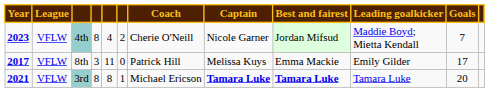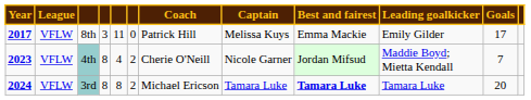 <table class="wikitable">
 <tr>
 <th style="background:#4D2004; color:#FBBF15; border:solid #FBBF15 2px">Year</th>
 <th style="background:#4D2004; color:#FBBF15; border:solid #FBBF15 2px">League</th>
 <th style="background:#4D2004; color:#FBBF15; border:solid #FBBF15 2px"></th>
 <th style="background:#4D2004; color:#FBBF15; border:solid #FBBF15 2px"></th>
 <th style="background:#4D2004; color:#FBBF15; border:solid #FBBF15 2px"></th>
 <th style="background:#4D2004; color:#FBBF15; border:solid #FBBF15 2px"></th>
 <th style="background:#4D2004; color:#FBBF15; border:solid #FBBF15 2px">Coach</th>
 <th style="background:#4D2004; color:#FBBF15; border:solid #FBBF15 2px">Captain</th>
 <th style="background:#4D2004; color:#FBBF15; border:solid #FBBF15 2px">Best and fairest</th>
 <th style="background:#4D2004; color:#FBBF15; border:solid #FBBF15 2px">Leading goalkicker</th>
 <th style="background:#4D2004; color:#FBBF15; border:solid #FBBF15 2px">Goals</th>
 <th style="background:#4D2004; color:#FBBF15; border:solid #FBBF15 2px"></th>
 </tr>
 <tr>
+<td><strong><a href='#'>2017</a></strong></td>
+<td align="center"><a href='#'>VFLW</a></td>
+<td align="center">8th</td>
+<td align="center">3</td>
+<td align="center">11</td>
+<td align="center">0</td>
+<td>Patrick Hill</td>
+<td>Melissa Kuys</td>
+<td>Emma Mackie</td>
+<td>Emily Gilder</td>
+<td align="center">17</td>
+<td align="center"></td>
+</tr>
+<tr>
 <td><strong><a href='#'>2023</a></strong></td>
 <td align="center"><a href='#'>VFLW</a></td>
 <td style=background:#96CDCD; align="center">4th</td>
 <td align="center">8</td>
 <td align="center">4</td>
 <td align="center">2</td>
 <td>Cherie O'Neill</td>
 <td>Nicole Garner</td>
 <td style=background:#DDFFDD>Jordan Mifsud</td>
 <td><a href='#'>Maddie Boyd</a>; <br> Mietta Kendall</td>
 <td align="center">7</td>
 <td align="center"></td>
 </tr>
 <tr>
-<td><strong><a href='#'>2017</a></strong></td>
-<td align="center"><a href='#'>VFLW</a></td>
-<td align="center">8th</td>
-<td align="center">3</td>
-<td align="center">11</td>
-<td align="center">0</td>
-<td>Patrick Hill</td>
-<td>Melissa Kuys</td>
-<td>Emma Mackie</td>
-<td>Emily Gilder</td>
-<td align="center">17</td>
-<td align="center"></td>
-</tr>
-<tr>
-<td><strong><a href='#'>2021</a></strong></td>
+<td><strong><a href='#'>2024</a></strong></td>
 <td align="center"><a href='#'>VFLW</a></td>
 <td style=background:#96CDCD; align="center">3rd</td>
 <td align="center">8</td>
 <td align="center">8</td>
-<td align="center">1</td>
+<td align="center">2</td>
 <td>Michael Ericson</td>
-<td><strong><a href='#'>Tamara Luke</a></strong></td>
+<td><a href='#'>Tamara Luke</a></td>
 <td><strong><a href='#'>Tamara Luke</a></strong></td>
 <td><a href='#'>Tamara Luke</a></td>
 <td align="center">20</td>
 <td align="center"></td>
 </tr>
 </table>
